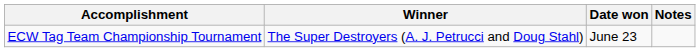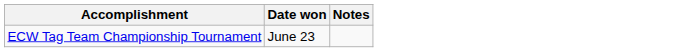 <table class="wikitable">
 <tr>
 <th>Accomplishment</th>
-<th>Winner</th>
 <th>Date won</th>
 <th>Notes</th>
 </tr>
 <tr>
 <td><a href='#'>ECW Tag Team Championship Tournament</a></td>
-<td><a href='#'>The Super Destroyers</a> (<a href='#'>A. J. Petrucci</a> and <a href='#'>Doug Stahl</a>)</td>
 <td>June 23</td>
 <td></td>
 </tr>
 </table>
